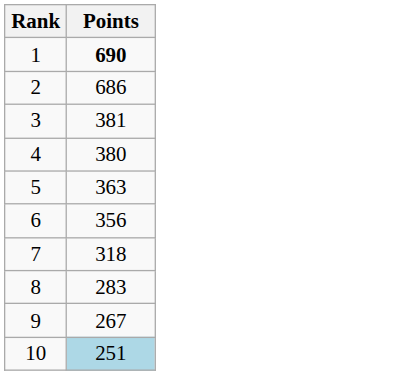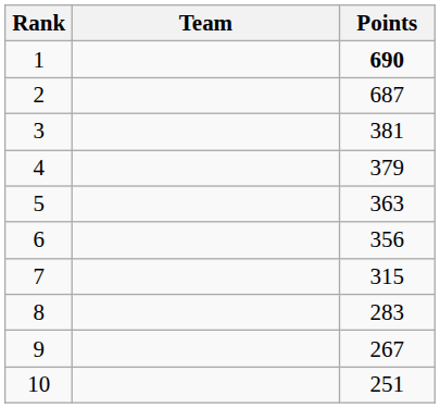 <table class="wikitable" style="text-align:center;">
 <tr>
 <th width=40>Rank</th>
+<th width=180>Team</th>
 <th width=60>Points</th>
 </tr>
 <tr>
 <td>1</td>
+<td align=left></td>
 <td><strong>690</strong></td>
 </tr>
 <tr>
 <td>2</td>
-<td>686</td>
+<td align=left></td>
+<td>687</td>
 </tr>
 <tr>
 <td>3</td>
+<td align=left></td>
 <td>381</td>
 </tr>
 <tr>
 <td>4</td>
-<td>380</td>
+<td align=left></td>
+<td>379</td>
 </tr>
 <tr>
 <td>5</td>
+<td align=left></td>
 <td>363</td>
 </tr>
 <tr>
 <td>6</td>
+<td align=left></td>
 <td>356</td>
 </tr>
 <tr>
 <td>7</td>
-<td>318</td>
+<td align=left></td>
+<td>315</td>
 </tr>
 <tr>
 <td>8</td>
+<td align=left></td>
 <td>283</td>
 </tr>
 <tr>
 <td>9</td>
+<td align=left></td>
 <td>267</td>
 </tr>
 <tr>
 <td>10</td>
-<td style="background: lightblue;">251</td>
+<td align=left></td>
+<td>251</td>
 </tr>
 </table>
